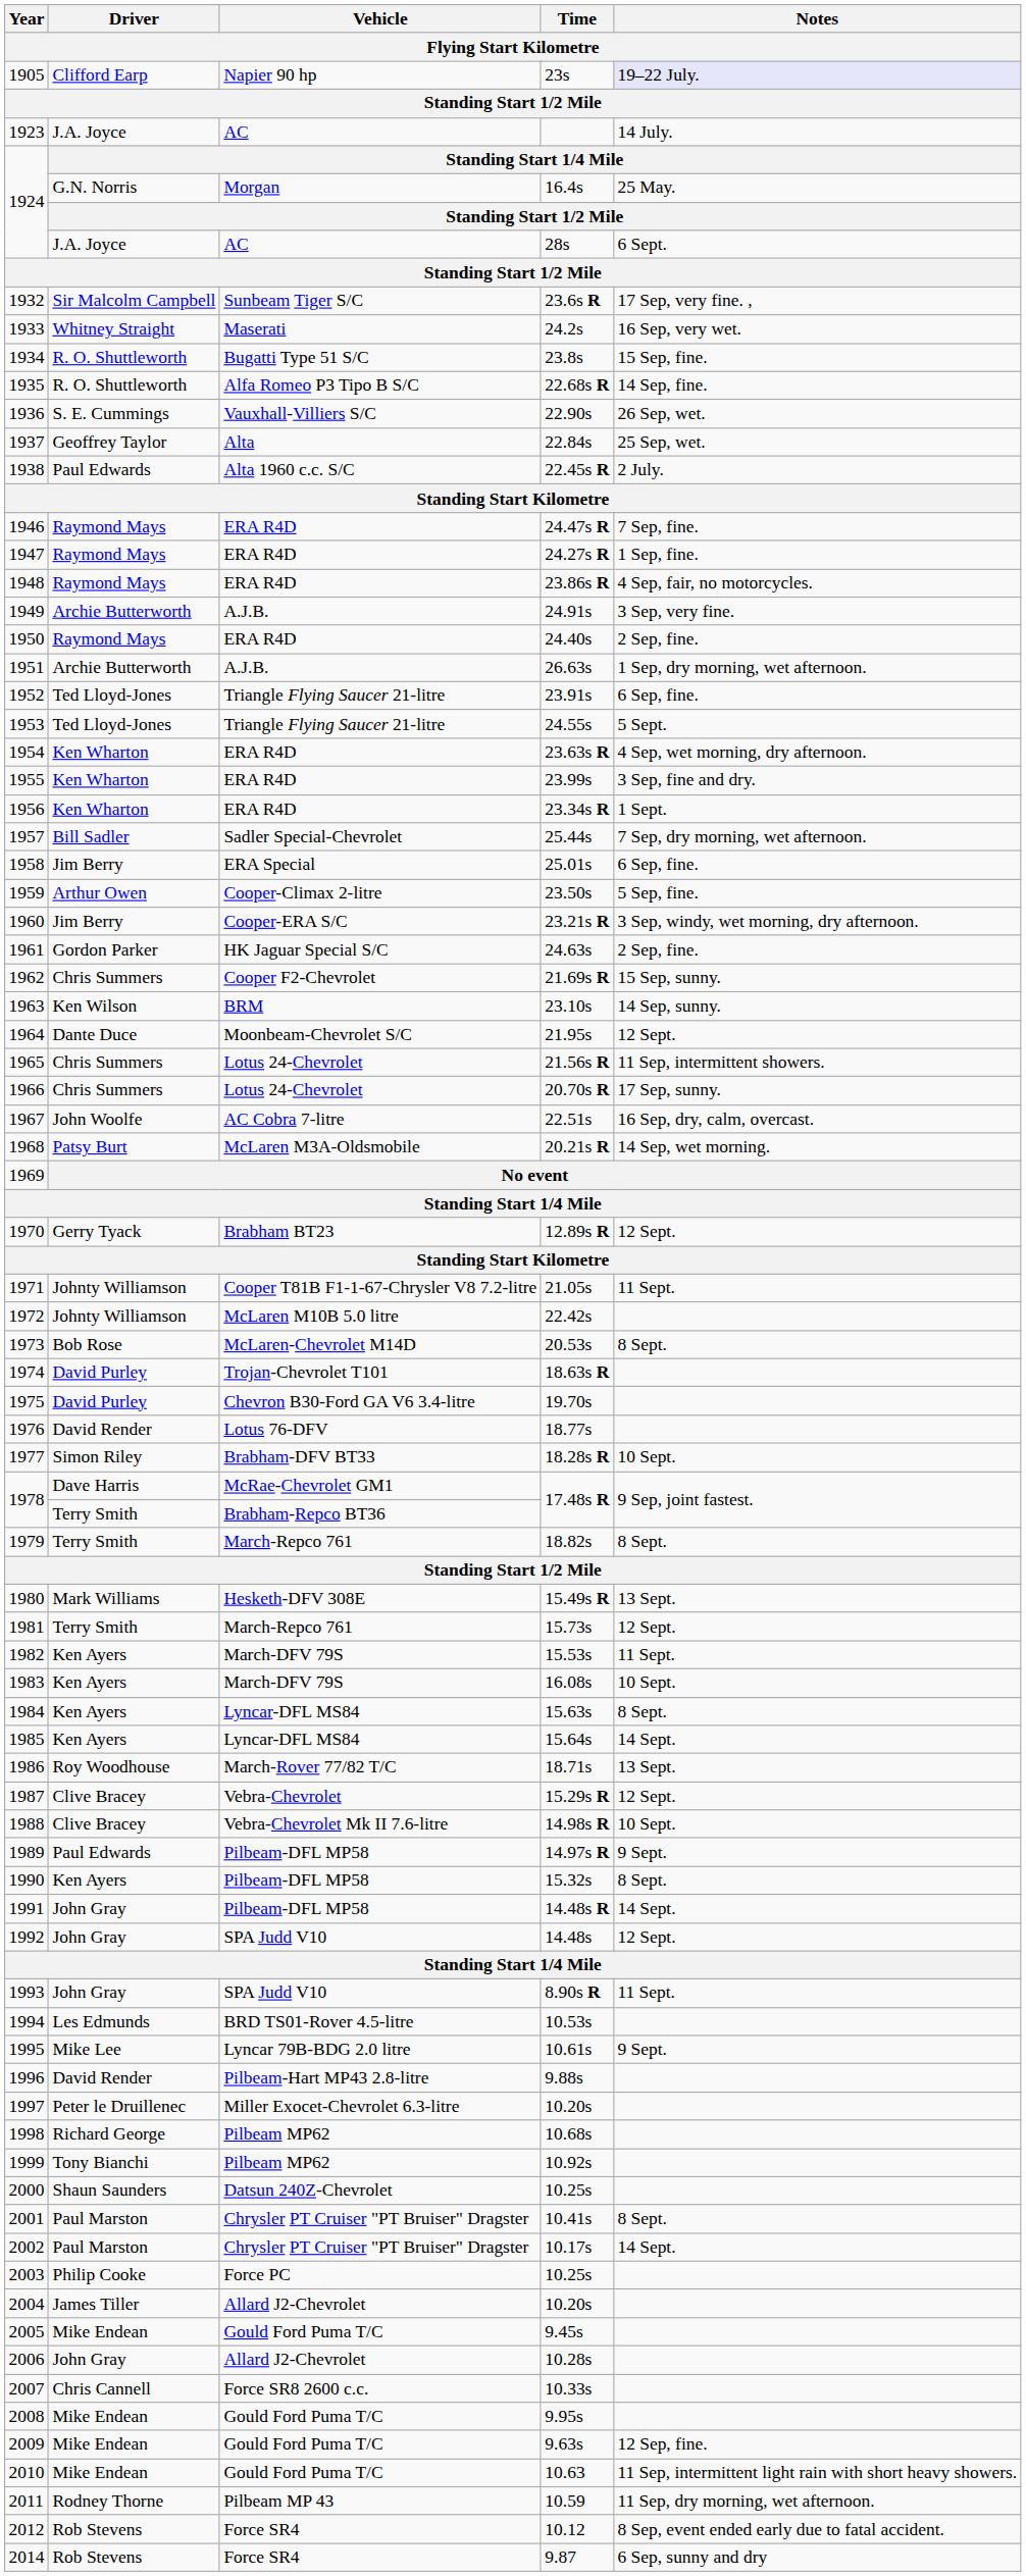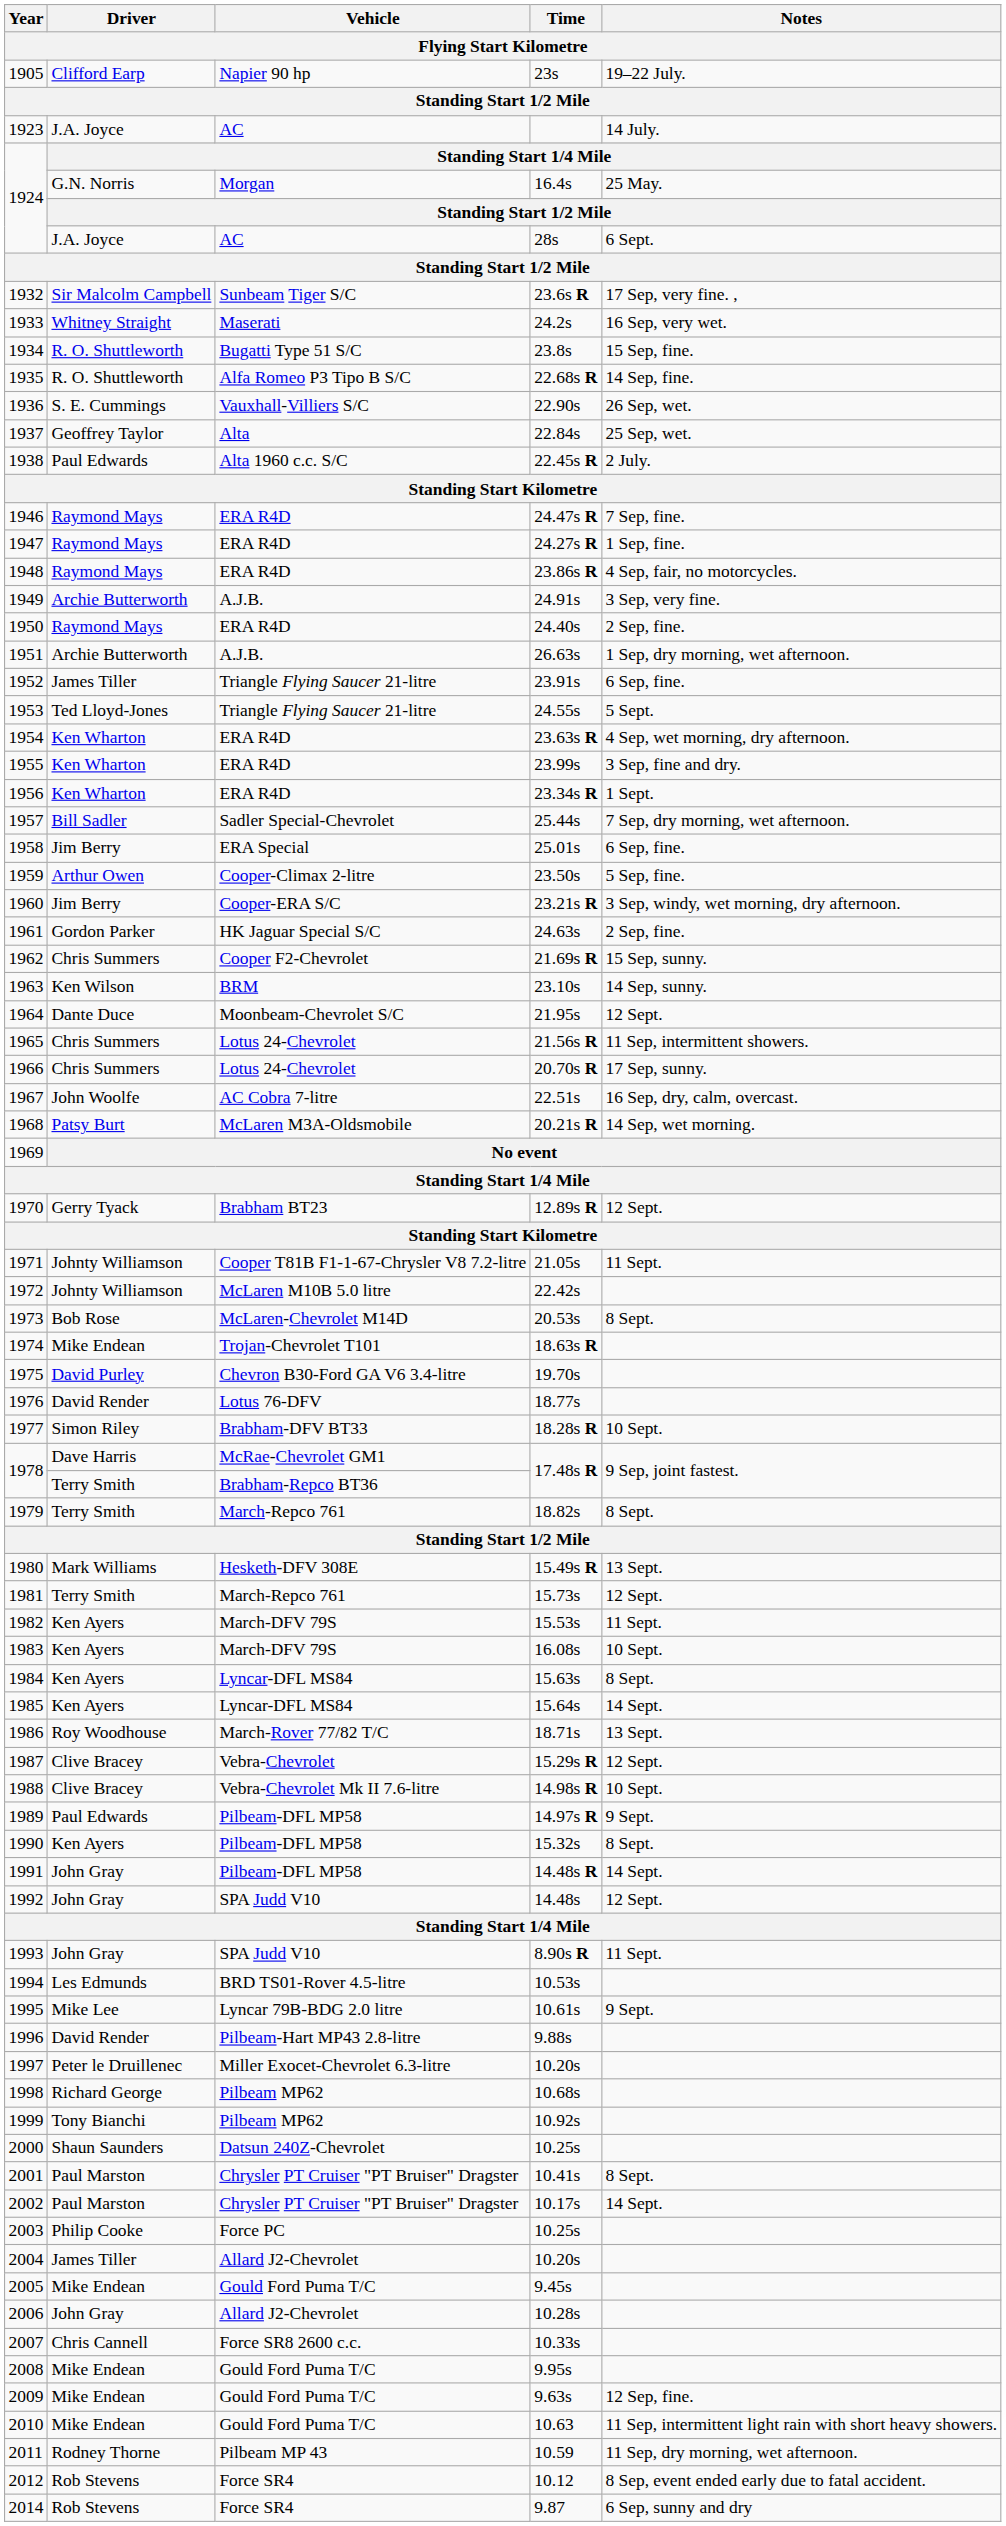 <table class="wikitable">
 <tr>
 <th width="*">Year</th>
 <th width="*">Driver</th>
 <th width="*">Vehicle</th>
 <th width="*">Time</th>
 <th width="*">Notes</th>
 </tr>
 <tr>
 <th colspan=5><strong>Flying Start Kilometre</strong></th>
 </tr>
 <tr>
 <td>1905</td>
 <td><a href='#'>Clifford Earp</a></td>
 <td><a href='#'>Napier</a> 90 hp</td>
 <td>23s</td>
-<td style="background: lavender;">19–22 July.</td>
+<td>19–22 July.</td>
 </tr>
 <tr>
 <th colspan=5><strong>Standing Start 1/2 Mile</strong></th>
 </tr>
 <tr>
 <td>1923</td>
 <td>J.A. Joyce</td>
 <td><a href='#'>AC</a></td>
 <td></td>
 <td>14 July.</td>
 </tr>
 <tr>
 <td rowspan=4>1924</td>
 <th colspan=4><strong>Standing Start 1/4 Mile</strong></th>
 </tr>
 <tr>
 <td>G.N. Norris</td>
 <td><a href='#'>Morgan</a></td>
 <td>16.4s</td>
 <td>25 May.</td>
 </tr>
 <tr>
 <th colspan=4><strong>Standing Start 1/2 Mile</strong></th>
 </tr>
 <tr>
 <td>J.A. Joyce</td>
 <td><a href='#'>AC</a></td>
 <td>28s</td>
 <td>6 Sept.</td>
 </tr>
 <tr>
 <th colspan=5><strong>Standing Start 1/2 Mile</strong></th>
 </tr>
 <tr>
 <td>1932</td>
 <td><a href='#'>Sir Malcolm Campbell</a></td>
 <td><a href='#'>Sunbeam</a> <a href='#'>Tiger</a> S/C</td>
 <td>23.6s <strong>R</strong></td>
 <td>17 Sep, very fine. ,</td>
 </tr>
 <tr>
 <td>1933</td>
 <td><a href='#'>Whitney Straight</a></td>
 <td><a href='#'>Maserati</a></td>
 <td>24.2s</td>
 <td>16 Sep, very wet.</td>
 </tr>
 <tr>
 <td>1934</td>
 <td><a href='#'>R. O. Shuttleworth</a></td>
 <td><a href='#'>Bugatti</a> Type 51 S/C</td>
 <td>23.8s</td>
 <td>15 Sep, fine.</td>
 </tr>
 <tr>
 <td>1935</td>
 <td>R. O. Shuttleworth</td>
 <td><a href='#'>Alfa Romeo</a> P3 Tipo B S/C</td>
 <td>22.68s <strong>R</strong></td>
 <td>14 Sep, fine.</td>
 </tr>
 <tr>
 <td>1936</td>
 <td>S. E. Cummings</td>
 <td><a href='#'>Vauxhall</a>-<a href='#'>Villiers</a> S/C</td>
 <td>22.90s</td>
 <td>26 Sep, wet.</td>
 </tr>
 <tr>
 <td>1937</td>
 <td>Geoffrey Taylor</td>
 <td><a href='#'>Alta</a></td>
 <td>22.84s</td>
 <td>25 Sep, wet.</td>
 </tr>
 <tr>
 <td>1938</td>
 <td>Paul Edwards</td>
 <td><a href='#'>Alta</a> 1960 c.c. S/C</td>
 <td>22.45s <strong>R</strong></td>
 <td>2 July.</td>
 </tr>
 <tr>
 <th colspan=5><strong>Standing Start Kilometre</strong></th>
 </tr>
 <tr>
 <td>1946</td>
 <td><a href='#'>Raymond Mays</a></td>
 <td><a href='#'>ERA R4D</a></td>
 <td>24.47s <strong>R</strong></td>
 <td>7 Sep, fine.</td>
 </tr>
 <tr>
 <td>1947</td>
 <td><a href='#'>Raymond Mays</a></td>
 <td>ERA R4D</td>
 <td>24.27s <strong>R</strong></td>
 <td>1 Sep, fine.</td>
 </tr>
 <tr>
 <td>1948</td>
 <td><a href='#'>Raymond Mays</a></td>
 <td>ERA R4D</td>
 <td>23.86s <strong>R</strong></td>
 <td>4 Sep, fair, no motorcycles.</td>
 </tr>
 <tr>
 <td>1949</td>
 <td><a href='#'>Archie Butterworth</a></td>
 <td>A.J.B.</td>
 <td>24.91s</td>
 <td>3 Sep, very fine.</td>
 </tr>
 <tr>
 <td>1950</td>
 <td><a href='#'>Raymond Mays</a></td>
 <td>ERA R4D</td>
 <td>24.40s</td>
 <td>2 Sep, fine.</td>
 </tr>
 <tr>
 <td>1951</td>
 <td>Archie Butterworth</td>
 <td>A.J.B.</td>
 <td>26.63s</td>
 <td>1 Sep, dry morning, wet afternoon.</td>
 </tr>
 <tr>
 <td>1952</td>
-<td>Ted Lloyd-Jones</td>
+<td>James Tiller</td>
 <td>Triangle <em>Flying Saucer</em> 21-litre</td>
 <td>23.91s</td>
 <td>6 Sep, fine.</td>
 </tr>
 <tr>
 <td>1953</td>
 <td>Ted Lloyd-Jones</td>
 <td>Triangle <em>Flying Saucer</em> 21-litre</td>
 <td>24.55s</td>
 <td>5 Sept.</td>
 </tr>
 <tr>
 <td>1954</td>
 <td><a href='#'>Ken Wharton</a></td>
 <td>ERA R4D</td>
 <td>23.63s <strong>R</strong></td>
 <td>4 Sep, wet morning, dry afternoon.</td>
 </tr>
 <tr>
 <td>1955</td>
 <td><a href='#'>Ken Wharton</a></td>
 <td>ERA R4D</td>
 <td>23.99s</td>
 <td>3 Sep, fine and dry.</td>
 </tr>
 <tr>
 <td>1956</td>
 <td><a href='#'>Ken Wharton</a></td>
 <td>ERA R4D</td>
 <td>23.34s <strong>R</strong></td>
 <td>1 Sept.</td>
 </tr>
 <tr>
 <td>1957</td>
 <td><a href='#'>Bill Sadler</a></td>
 <td>Sadler Special-Chevrolet</td>
 <td>25.44s</td>
 <td>7 Sep, dry morning, wet afternoon.</td>
 </tr>
 <tr>
 <td>1958</td>
 <td>Jim Berry</td>
 <td>ERA Special</td>
 <td>25.01s</td>
 <td>6 Sep, fine.</td>
 </tr>
 <tr>
 <td>1959</td>
 <td><a href='#'>Arthur Owen</a></td>
 <td><a href='#'>Cooper</a>-Climax 2-litre</td>
 <td>23.50s</td>
 <td>5 Sep, fine.</td>
 </tr>
 <tr>
 <td>1960</td>
 <td>Jim Berry</td>
 <td><a href='#'>Cooper</a>-ERA S/C</td>
 <td>23.21s <strong>R</strong></td>
 <td>3 Sep, windy, wet morning, dry afternoon.</td>
 </tr>
 <tr>
 <td>1961</td>
 <td>Gordon Parker</td>
 <td>HK Jaguar Special S/C</td>
 <td>24.63s</td>
 <td>2 Sep, fine.</td>
 </tr>
 <tr>
 <td>1962</td>
 <td>Chris Summers</td>
 <td><a href='#'>Cooper</a> F2-Chevrolet</td>
 <td>21.69s <strong>R</strong></td>
 <td>15 Sep, sunny.</td>
 </tr>
 <tr>
 <td>1963</td>
 <td>Ken Wilson</td>
 <td><a href='#'>BRM</a></td>
 <td>23.10s</td>
 <td>14 Sep, sunny.</td>
 </tr>
 <tr>
 <td>1964</td>
 <td>Dante Duce</td>
 <td>Moonbeam-Chevrolet S/C</td>
 <td>21.95s</td>
 <td>12 Sept.</td>
 </tr>
 <tr>
 <td>1965</td>
 <td>Chris Summers</td>
 <td><a href='#'>Lotus</a> 24-<a href='#'>Chevrolet</a></td>
 <td>21.56s <strong>R</strong></td>
 <td>11 Sep, intermittent showers.</td>
 </tr>
 <tr>
 <td>1966</td>
 <td>Chris Summers</td>
 <td><a href='#'>Lotus</a> 24-<a href='#'>Chevrolet</a></td>
 <td>20.70s <strong>R</strong></td>
 <td>17 Sep, sunny.</td>
 </tr>
 <tr>
 <td>1967</td>
 <td>John Woolfe</td>
 <td><a href='#'>AC Cobra</a> 7-litre</td>
 <td>22.51s</td>
 <td>16 Sep, dry, calm, overcast.</td>
 </tr>
 <tr>
 <td>1968</td>
 <td><a href='#'>Patsy Burt</a></td>
 <td><a href='#'>McLaren</a> M3A-Oldsmobile</td>
 <td>20.21s <strong>R</strong></td>
 <td>14 Sep, wet morning.</td>
 </tr>
 <tr>
 <td>1969</td>
 <th colspan=4><strong>No event</strong></th>
 </tr>
 <tr>
 <th colspan=5><strong>Standing Start 1/4 Mile</strong></th>
 </tr>
 <tr>
 <td>1970</td>
 <td>Gerry Tyack</td>
 <td><a href='#'>Brabham</a> BT23</td>
 <td>12.89s <strong>R</strong></td>
 <td>12 Sept.</td>
 </tr>
 <tr>
 <th colspan=5><strong>Standing Start Kilometre</strong></th>
 </tr>
 <tr>
 <td>1971</td>
 <td>Johnty Williamson</td>
 <td><a href='#'>Cooper</a> T81B F1-1-67-Chrysler V8 7.2-litre</td>
 <td>21.05s</td>
 <td>11 Sept.</td>
 </tr>
 <tr>
 <td>1972</td>
 <td>Johnty Williamson</td>
 <td><a href='#'>McLaren</a> M10B 5.0 litre</td>
 <td>22.42s</td>
 <td></td>
 </tr>
 <tr>
 <td>1973</td>
 <td>Bob Rose</td>
 <td><a href='#'>McLaren</a>-<a href='#'>Chevrolet</a> M14D</td>
 <td>20.53s</td>
 <td>8 Sept.</td>
 </tr>
 <tr>
 <td>1974</td>
-<td><a href='#'>David Purley</a></td>
+<td>Mike Endean</td>
 <td><a href='#'>Trojan</a>-Chevrolet T101</td>
 <td>18.63s <strong>R</strong></td>
 <td></td>
 </tr>
 <tr>
 <td>1975</td>
 <td><a href='#'>David Purley</a></td>
 <td><a href='#'>Chevron</a> B30-Ford GA V6 3.4-litre</td>
 <td>19.70s</td>
 <td></td>
 </tr>
 <tr>
 <td>1976</td>
 <td>David Render</td>
 <td><a href='#'>Lotus</a> 76-DFV</td>
 <td>18.77s</td>
 <td></td>
 </tr>
 <tr>
 <td>1977</td>
 <td>Simon Riley</td>
 <td><a href='#'>Brabham</a>-DFV BT33</td>
 <td>18.28s <strong>R</strong></td>
 <td>10 Sept.</td>
 </tr>
 <tr>
 <td rowspan=2>1978</td>
 <td>Dave Harris</td>
 <td><a href='#'>McRae</a>-<a href='#'>Chevrolet</a> GM1</td>
 <td rowspan=2>17.48s <strong>R</strong></td>
 <td rowspan=2>9 Sep, joint fastest.</td>
 </tr>
 <tr>
 <td>Terry Smith</td>
 <td><a href='#'>Brabham</a>-<a href='#'>Repco</a> BT36</td>
 </tr>
 <tr>
 <td>1979</td>
 <td>Terry Smith</td>
 <td><a href='#'>March</a>-Repco 761</td>
 <td>18.82s</td>
 <td>8 Sept.</td>
 </tr>
 <tr>
 <th colspan=5><strong>Standing Start 1/2 Mile</strong></th>
 </tr>
 <tr>
 <td>1980</td>
 <td>Mark Williams</td>
 <td><a href='#'>Hesketh</a>-DFV 308E</td>
 <td>15.49s <strong>R</strong></td>
 <td>13 Sept.</td>
 </tr>
 <tr>
 <td>1981</td>
 <td>Terry Smith</td>
 <td>March-Repco 761</td>
 <td>15.73s</td>
 <td>12 Sept.</td>
 </tr>
 <tr>
 <td>1982</td>
 <td>Ken Ayers</td>
 <td>March-DFV 79S</td>
 <td>15.53s</td>
 <td>11 Sept.</td>
 </tr>
 <tr>
 <td>1983</td>
 <td>Ken Ayers</td>
 <td>March-DFV 79S</td>
 <td>16.08s</td>
 <td>10 Sept.</td>
 </tr>
 <tr>
 <td>1984</td>
 <td>Ken Ayers</td>
 <td><a href='#'>Lyncar</a>-DFL MS84</td>
 <td>15.63s</td>
 <td>8 Sept.</td>
 </tr>
 <tr>
 <td>1985</td>
 <td>Ken Ayers</td>
 <td>Lyncar-DFL MS84</td>
 <td>15.64s</td>
 <td>14 Sept.</td>
 </tr>
 <tr>
 <td>1986</td>
 <td>Roy Woodhouse</td>
 <td>March-<a href='#'>Rover</a> 77/82 T/C</td>
 <td>18.71s</td>
 <td>13 Sept.</td>
 </tr>
 <tr>
 <td>1987</td>
 <td>Clive Bracey</td>
 <td>Vebra-<a href='#'>Chevrolet</a></td>
 <td>15.29s <strong>R</strong></td>
 <td>12 Sept.</td>
 </tr>
 <tr>
 <td>1988</td>
 <td>Clive Bracey</td>
 <td>Vebra-<a href='#'>Chevrolet</a> Mk II 7.6-litre</td>
 <td>14.98s <strong>R</strong></td>
 <td>10 Sept.</td>
 </tr>
 <tr>
 <td>1989</td>
 <td>Paul Edwards</td>
 <td><a href='#'>Pilbeam</a>-DFL MP58</td>
 <td>14.97s <strong>R</strong></td>
 <td>9 Sept.</td>
 </tr>
 <tr>
 <td>1990</td>
 <td>Ken Ayers</td>
 <td><a href='#'>Pilbeam</a>-DFL MP58</td>
 <td>15.32s</td>
 <td>8 Sept.</td>
 </tr>
 <tr>
 <td>1991</td>
 <td>John Gray</td>
 <td><a href='#'>Pilbeam</a>-DFL MP58</td>
 <td>14.48s <strong>R</strong></td>
 <td>14 Sept.</td>
 </tr>
 <tr>
 <td>1992</td>
 <td>John Gray</td>
 <td>SPA <a href='#'>Judd</a> V10</td>
 <td>14.48s</td>
 <td>12 Sept.</td>
 </tr>
 <tr>
 <th colspan=5><strong>Standing Start 1/4 Mile</strong></th>
 </tr>
 <tr>
 <td>1993</td>
 <td>John Gray</td>
 <td>SPA <a href='#'>Judd</a> V10</td>
 <td>8.90s <strong>R</strong></td>
 <td>11 Sept.</td>
 </tr>
 <tr>
 <td>1994</td>
 <td>Les Edmunds</td>
 <td>BRD TS01-Rover 4.5-litre</td>
 <td>10.53s</td>
 <td></td>
 </tr>
 <tr>
 <td>1995</td>
 <td>Mike Lee</td>
 <td>Lyncar 79B-BDG 2.0 litre</td>
 <td>10.61s</td>
 <td>9 Sept.</td>
 </tr>
 <tr>
 <td>1996</td>
 <td>David Render</td>
 <td><a href='#'>Pilbeam</a>-Hart MP43 2.8-litre</td>
 <td>9.88s</td>
 <td></td>
 </tr>
 <tr>
 <td>1997</td>
 <td>Peter le Druillenec</td>
 <td>Miller Exocet-Chevrolet 6.3-litre</td>
 <td>10.20s</td>
 <td></td>
 </tr>
 <tr>
 <td>1998</td>
 <td>Richard George</td>
 <td><a href='#'>Pilbeam</a> MP62</td>
 <td>10.68s</td>
 <td></td>
 </tr>
 <tr>
 <td>1999</td>
 <td>Tony Bianchi</td>
 <td><a href='#'>Pilbeam</a> MP62</td>
 <td>10.92s</td>
 <td></td>
 </tr>
 <tr>
 <td>2000</td>
 <td>Shaun Saunders</td>
 <td><a href='#'>Datsun 240Z</a>-Chevrolet</td>
 <td>10.25s</td>
 <td></td>
 </tr>
 <tr>
 <td>2001</td>
 <td>Paul Marston</td>
 <td><a href='#'>Chrysler</a> <a href='#'>PT Cruiser</a> "PT Bruiser" Dragster</td>
 <td>10.41s</td>
 <td>8 Sept.</td>
 </tr>
 <tr>
 <td>2002</td>
 <td>Paul Marston</td>
 <td><a href='#'>Chrysler</a> <a href='#'>PT Cruiser</a> "PT Bruiser" Dragster</td>
 <td>10.17s</td>
 <td>14 Sept.</td>
 </tr>
 <tr>
 <td>2003</td>
 <td>Philip Cooke</td>
 <td>Force PC</td>
 <td>10.25s</td>
 <td></td>
 </tr>
 <tr>
 <td>2004</td>
 <td>James Tiller</td>
 <td><a href='#'>Allard</a> J2-Chevrolet</td>
 <td>10.20s</td>
 <td></td>
 </tr>
 <tr>
 <td>2005</td>
 <td>Mike Endean</td>
 <td><a href='#'>Gould</a> Ford Puma T/C</td>
 <td>9.45s</td>
 <td></td>
 </tr>
 <tr>
 <td>2006</td>
 <td>John Gray</td>
 <td><a href='#'>Allard</a> J2-Chevrolet</td>
 <td>10.28s</td>
 <td></td>
 </tr>
 <tr>
 <td>2007</td>
 <td>Chris Cannell</td>
 <td>Force SR8 2600 c.c.</td>
 <td>10.33s</td>
 <td></td>
 </tr>
 <tr>
 <td>2008</td>
 <td>Mike Endean</td>
 <td>Gould Ford Puma T/C</td>
 <td>9.95s</td>
 <td></td>
 </tr>
 <tr>
 <td>2009</td>
 <td>Mike Endean</td>
 <td>Gould Ford Puma T/C</td>
 <td>9.63s</td>
 <td>12 Sep, fine.</td>
 </tr>
 <tr>
 <td>2010</td>
 <td>Mike Endean</td>
 <td>Gould Ford Puma T/C</td>
 <td>10.63</td>
 <td>11 Sep, intermittent light rain with short heavy showers.</td>
 </tr>
 <tr>
 <td>2011</td>
 <td>Rodney Thorne</td>
 <td>Pilbeam MP 43</td>
 <td>10.59</td>
 <td>11 Sep, dry morning, wet afternoon.</td>
 </tr>
 <tr>
 <td>2012</td>
 <td>Rob Stevens</td>
 <td>Force SR4</td>
 <td>10.12</td>
 <td>8 Sep, event ended early due to fatal accident.</td>
 </tr>
 <tr>
 <td>2014</td>
 <td>Rob Stevens</td>
 <td>Force SR4</td>
 <td>9.87</td>
 <td>6 Sep, sunny and dry</td>
 </tr>
 </table>
